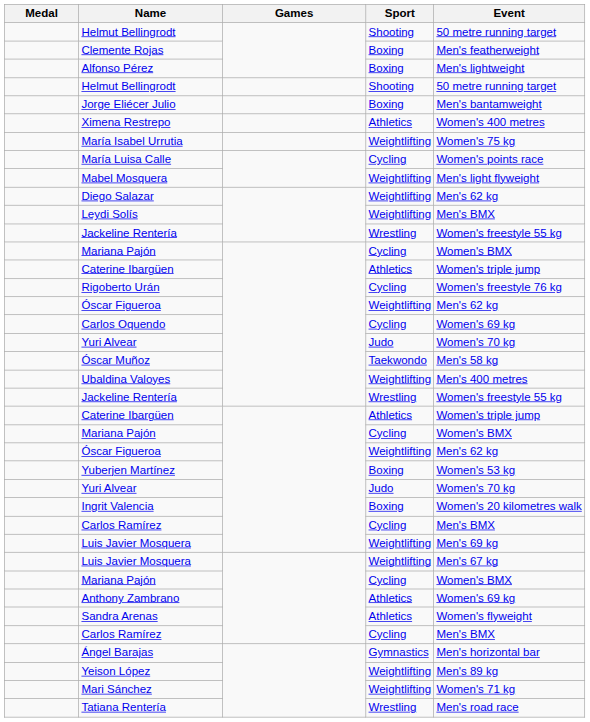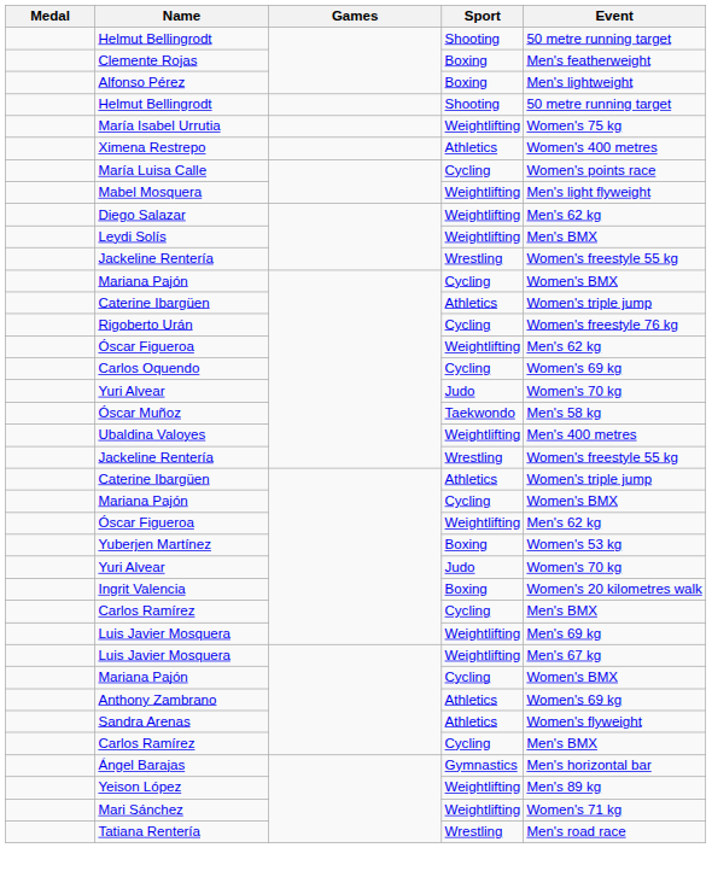 <table class="wikitable sortable">
 <tr>
 <th style="width:6em">Medal</th>
 <th style="width:12em">Name</th>
 <th style="width:12em">Games</th>
 <th>Sport</th>
 <th>Event</th>
 </tr>
 <tr>
 <td></td>
 <td><a href='#'>Helmut Bellingrodt</a></td>
 <td rowspan="3"> </td>
 <td> <a href='#'>Shooting</a></td>
 <td><a href='#'>50 metre running target</a></td>
 </tr>
 <tr>
 <td></td>
 <td><a href='#'>Clemente Rojas</a></td>
 <td> <a href='#'>Boxing</a></td>
 <td><a href='#'>Men's featherweight</a></td>
 </tr>
 <tr>
 <td></td>
 <td><a href='#'>Alfonso Pérez</a></td>
 <td> <a href='#'>Boxing</a></td>
 <td><a href='#'>Men's lightweight</a></td>
 </tr>
 <tr>
 <td></td>
 <td><a href='#'>Helmut Bellingrodt</a></td>
 <td> </td>
 <td> <a href='#'>Shooting</a></td>
 <td><a href='#'>50 metre running target</a></td>
 </tr>
 <tr>
 <td></td>
-<td><a href='#'>Jorge Eliécer Julio</a></td>
+<td><a href='#'>María Isabel Urrutia</a></td>
 <td> </td>
-<td> <a href='#'>Boxing</a></td>
-<td><a href='#'>Men's bantamweight</a></td>
+<td> <a href='#'>Weightlifting</a></td>
+<td><a href='#'>Women's 75 kg</a></td>
 </tr>
 <tr>
 <td></td>
 <td><a href='#'>Ximena Restrepo</a></td>
 <td> </td>
 <td> <a href='#'>Athletics</a></td>
 <td><a href='#'>Women's 400 metres</a></td>
-</tr>
-<tr>
-<td></td>
-<td><a href='#'>María Isabel Urrutia</a></td>
-<td> </td>
-<td> <a href='#'>Weightlifting</a></td>
-<td><a href='#'>Women's 75 kg</a></td>
 </tr>
 <tr>
 <td></td>
 <td><a href='#'>María Luisa Calle</a></td>
 <td rowspan="2"> </td>
 <td> <a href='#'>Cycling</a></td>
 <td><a href='#'>Women's points race</a></td>
 </tr>
 <tr>
 <td></td>
 <td><a href='#'>Mabel Mosquera</a></td>
 <td> <a href='#'>Weightlifting</a></td>
 <td><a href='#'>Men's light flyweight</a></td>
 </tr>
 <tr>
 <td></td>
 <td><a href='#'>Diego Salazar</a></td>
 <td rowspan="3"> </td>
 <td> <a href='#'>Weightlifting</a></td>
 <td><a href='#'>Men's 62 kg</a></td>
 </tr>
 <tr>
 <td></td>
 <td><a href='#'>Leydi Solís</a></td>
 <td> <a href='#'>Weightlifting</a></td>
 <td><a href='#'>Men's BMX</a></td>
 </tr>
 <tr>
 <td></td>
 <td><a href='#'>Jackeline Rentería</a></td>
 <td> <a href='#'>Wrestling</a></td>
 <td><a href='#'>Women's freestyle 55 kg</a></td>
 </tr>
 <tr>
 <td></td>
 <td><a href='#'>Mariana Pajón</a></td>
 <td rowspan="9"> </td>
 <td> <a href='#'>Cycling</a></td>
 <td><a href='#'>Women's BMX</a></td>
 </tr>
 <tr>
 <td></td>
 <td><a href='#'>Caterine Ibargüen</a></td>
 <td> <a href='#'>Athletics</a></td>
 <td><a href='#'>Women's triple jump</a></td>
 </tr>
 <tr>
 <td></td>
 <td><a href='#'>Rigoberto Urán</a></td>
 <td> <a href='#'>Cycling</a></td>
 <td><a href='#'>Women's freestyle 76 kg</a></td>
 </tr>
 <tr>
 <td></td>
 <td><a href='#'>Óscar Figueroa</a></td>
 <td> <a href='#'>Weightlifting</a></td>
 <td><a href='#'>Men's 62 kg</a></td>
 </tr>
 <tr>
 <td></td>
 <td><a href='#'>Carlos Oquendo</a></td>
 <td> <a href='#'>Cycling</a></td>
 <td><a href='#'>Women's 69 kg</a></td>
 </tr>
 <tr>
 <td></td>
 <td><a href='#'>Yuri Alvear</a></td>
 <td> <a href='#'>Judo</a></td>
 <td><a href='#'>Women's 70 kg</a></td>
 </tr>
 <tr>
 <td></td>
 <td><a href='#'>Óscar Muñoz</a></td>
 <td> <a href='#'>Taekwondo</a></td>
 <td><a href='#'>Men's 58 kg</a></td>
 </tr>
 <tr>
 <td></td>
 <td><a href='#'>Ubaldina Valoyes</a></td>
 <td> <a href='#'>Weightlifting</a></td>
 <td><a href='#'>Men's 400 metres</a></td>
 </tr>
 <tr>
 <td></td>
 <td><a href='#'>Jackeline Rentería</a></td>
 <td> <a href='#'>Wrestling</a></td>
 <td><a href='#'>Women's freestyle 55 kg</a></td>
 </tr>
 <tr>
 <td></td>
 <td><a href='#'>Caterine Ibargüen</a></td>
 <td rowspan="8"> </td>
 <td> <a href='#'>Athletics</a></td>
 <td><a href='#'>Women's triple jump</a></td>
 </tr>
 <tr>
 <td></td>
 <td><a href='#'>Mariana Pajón</a></td>
 <td> <a href='#'>Cycling</a></td>
 <td><a href='#'>Women's BMX</a></td>
 </tr>
 <tr>
 <td></td>
 <td><a href='#'>Óscar Figueroa</a></td>
 <td> <a href='#'>Weightlifting</a></td>
 <td><a href='#'>Men's 62 kg</a></td>
 </tr>
 <tr>
 <td></td>
 <td><a href='#'>Yuberjen Martínez</a></td>
 <td> <a href='#'>Boxing</a></td>
 <td><a href='#'>Women's 53 kg</a></td>
 </tr>
 <tr>
 <td></td>
 <td><a href='#'>Yuri Alvear</a></td>
 <td> <a href='#'>Judo</a></td>
 <td><a href='#'>Women's 70 kg</a></td>
 </tr>
 <tr>
 <td></td>
 <td><a href='#'>Ingrit Valencia</a></td>
 <td> <a href='#'>Boxing</a></td>
 <td><a href='#'>Women's 20 kilometres walk</a></td>
 </tr>
 <tr>
 <td></td>
 <td><a href='#'>Carlos Ramírez</a></td>
 <td> <a href='#'>Cycling</a></td>
 <td><a href='#'>Men's BMX</a></td>
 </tr>
 <tr>
 <td></td>
 <td><a href='#'>Luis Javier Mosquera</a></td>
 <td> <a href='#'>Weightlifting</a></td>
 <td><a href='#'>Men's 69 kg</a></td>
 </tr>
 <tr>
 <td></td>
 <td><a href='#'>Luis Javier Mosquera</a></td>
 <td rowspan="5"> </td>
 <td> <a href='#'>Weightlifting</a></td>
 <td><a href='#'>Men's 67 kg</a></td>
 </tr>
 <tr>
 <td></td>
 <td><a href='#'>Mariana Pajón</a></td>
 <td> <a href='#'>Cycling</a></td>
 <td><a href='#'>Women's BMX</a></td>
 </tr>
 <tr>
 <td></td>
 <td><a href='#'>Anthony Zambrano</a></td>
 <td> <a href='#'>Athletics</a></td>
 <td><a href='#'>Women's 69 kg</a></td>
 </tr>
 <tr>
 <td></td>
 <td><a href='#'>Sandra Arenas</a></td>
 <td> <a href='#'>Athletics</a></td>
 <td><a href='#'>Women's flyweight</a></td>
 </tr>
 <tr>
 <td></td>
 <td><a href='#'>Carlos Ramírez</a></td>
 <td> <a href='#'>Cycling</a></td>
 <td><a href='#'>Men's BMX</a></td>
 </tr>
 <tr>
 <td></td>
 <td><a href='#'>Ángel Barajas</a></td>
 <td rowspan="4"> </td>
 <td> <a href='#'>Gymnastics</a></td>
 <td><a href='#'>Men's horizontal bar</a></td>
 </tr>
 <tr>
 <td></td>
 <td><a href='#'>Yeison López</a></td>
 <td> <a href='#'>Weightlifting</a></td>
 <td><a href='#'>Men's 89 kg</a></td>
 </tr>
 <tr>
 <td></td>
 <td><a href='#'>Mari Sánchez</a></td>
 <td> <a href='#'>Weightlifting</a></td>
 <td><a href='#'>Women's 71 kg</a></td>
 </tr>
 <tr>
 <td></td>
 <td><a href='#'>Tatiana Rentería</a></td>
 <td> <a href='#'>Wrestling</a></td>
 <td><a href='#'>Men's road race</a></td>
 </tr>
 </table>
